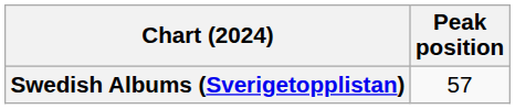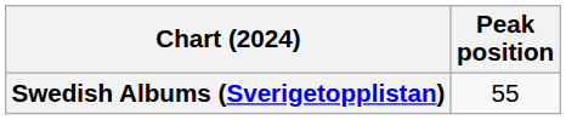 <table class="wikitable sortable plainrowheaders" style="text-align:center">
 <tr>
 <th scope="col">Chart (2024)</th>
 <th scope="col">Peak<br>position</th>
 </tr>
 <tr>
 <th scope="row">Swedish Albums (<a href='#'>Sverigetopplistan</a>)</th>
-<td>57</td>
+<td>55</td>
 </tr>
 </table>
